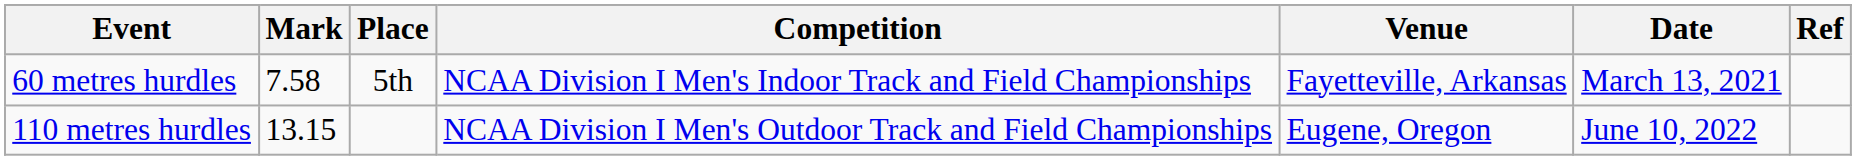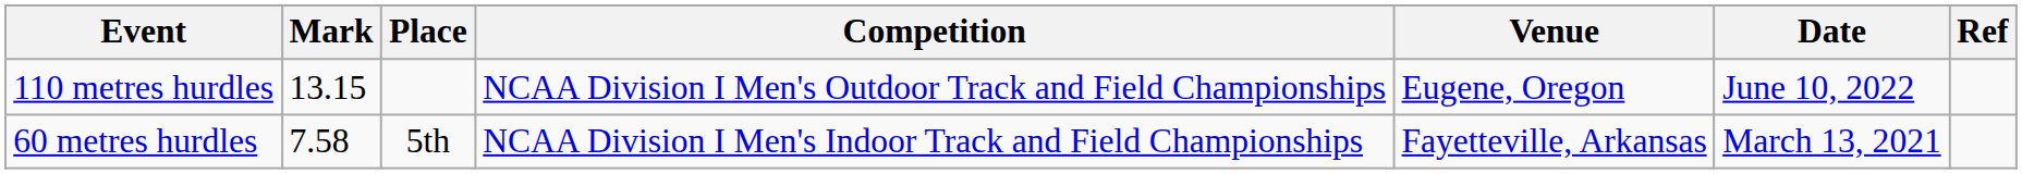 <table class="wikitable">
 <tr>
 <th>Event</th>
 <th>Mark</th>
 <th>Place</th>
 <th>Competition</th>
 <th>Venue</th>
 <th>Date</th>
 <th>Ref</th>
 </tr>
 <tr>
+<td><a href='#'>110 metres hurdles</a></td>
+<td>13.15 </td>
+<td style="text-align:center;"></td>
+<td><a href='#'>NCAA Division I Men's Outdoor Track and Field Championships</a></td>
+<td><a href='#'>Eugene, Oregon</a></td>
+<td><a href='#'>June 10, 2022</a></td>
+<td></td>
+</tr>
+<tr>
 <td><a href='#'>60 metres hurdles</a></td>
 <td>7.58</td>
 <td style="text-align:center;">5th</td>
 <td><a href='#'>NCAA Division I Men's Indoor Track and Field Championships</a></td>
 <td><a href='#'>Fayetteville, Arkansas</a></td>
 <td><a href='#'>March 13, 2021</a></td>
 <td></td>
 </tr>
-<tr>
-<td><a href='#'>110 metres hurdles</a></td>
-<td>13.15 </td>
-<td style="text-align:center;"></td>
-<td><a href='#'>NCAA Division I Men's Outdoor Track and Field Championships</a></td>
-<td><a href='#'>Eugene, Oregon</a></td>
-<td><a href='#'>June 10, 2022</a></td>
-<td></td>
-</tr>
 </table>
